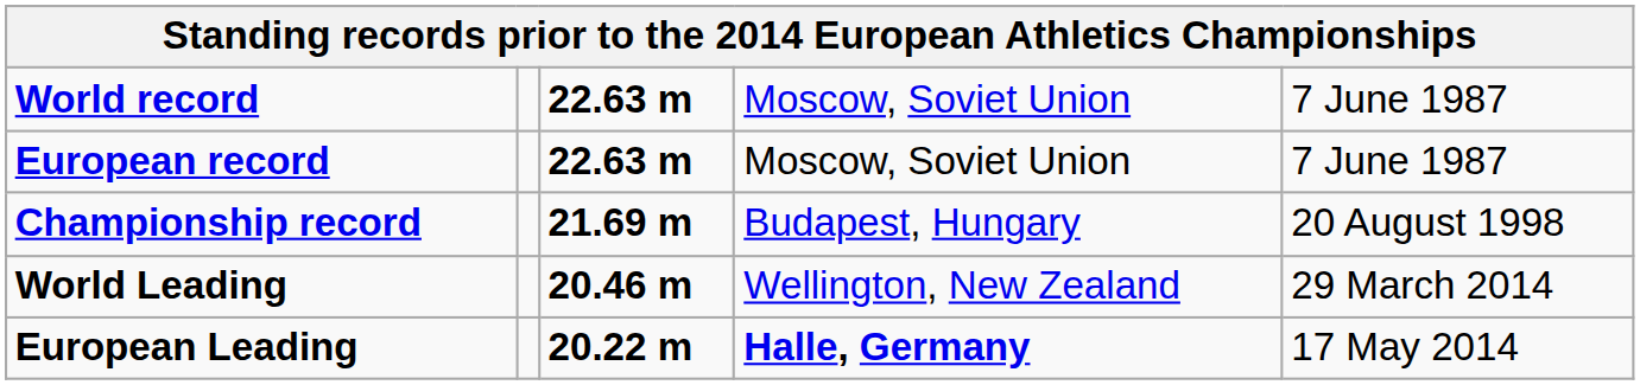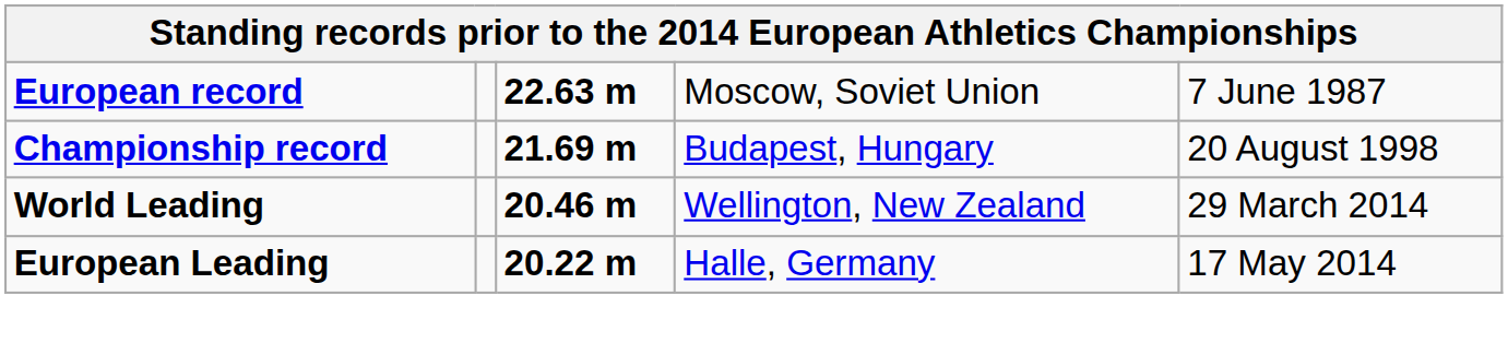 <table class="wikitable" width=75%>
 <tr>
 <th colspan="5">Standing records prior to the 2014 European Athletics Championships</th>
-</tr>
-<tr>
-<td><strong><a href='#'>World record</a></strong></td>
-<td></td>
-<td><strong>22.63 m</strong></td>
-<td><a href='#'>Moscow</a>, <a href='#'>Soviet Union</a></td>
-<td>7 June 1987</td>
 </tr>
 <tr>
 <td><strong><a href='#'>European record</a></strong></td>
 <td></td>
 <td><strong>22.63 m</strong></td>
 <td>Moscow, Soviet Union</td>
 <td>7 June 1987</td>
 </tr>
 <tr>
 <td><strong><a href='#'>Championship record</a></strong></td>
 <td></td>
 <td><strong>21.69 m</strong></td>
 <td><a href='#'>Budapest</a>, <a href='#'>Hungary</a></td>
 <td>20 August 1998</td>
 </tr>
 <tr>
 <td><strong>World Leading</strong></td>
 <td></td>
 <td><strong>20.46 m</strong></td>
 <td><a href='#'>Wellington</a>, <a href='#'>New Zealand</a></td>
 <td>29 March 2014</td>
 </tr>
 <tr>
 <td><strong>European Leading</strong></td>
 <td></td>
 <td><strong>20.22 m</strong></td>
-<td><strong><a href='#'>Halle</a>, <a href='#'>Germany</a></strong></td>
+<td><a href='#'>Halle</a>, <a href='#'>Germany</a></td>
 <td>17 May 2014</td>
 </tr>
 </table>
